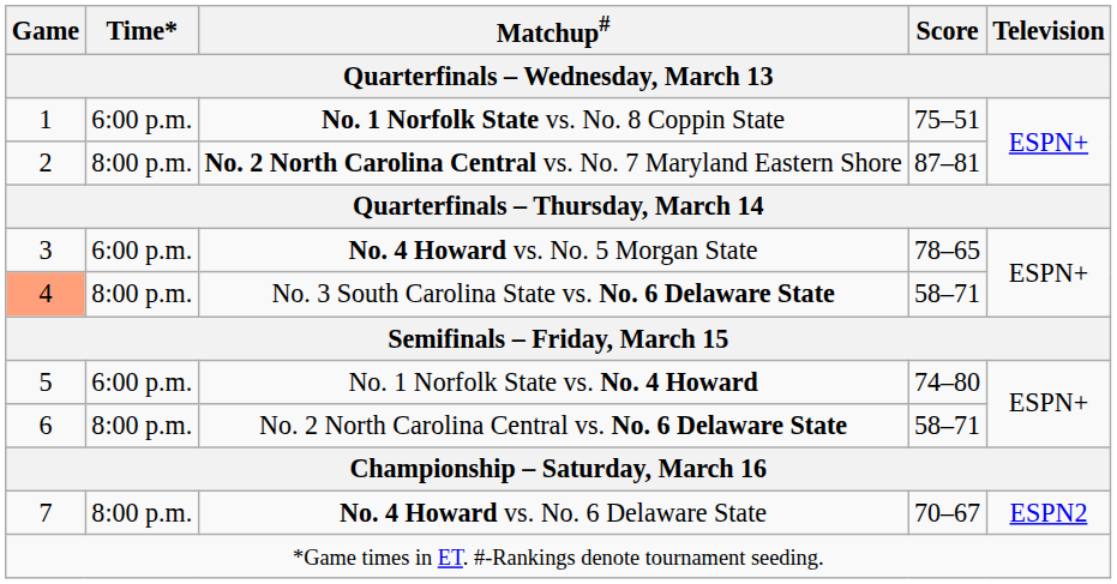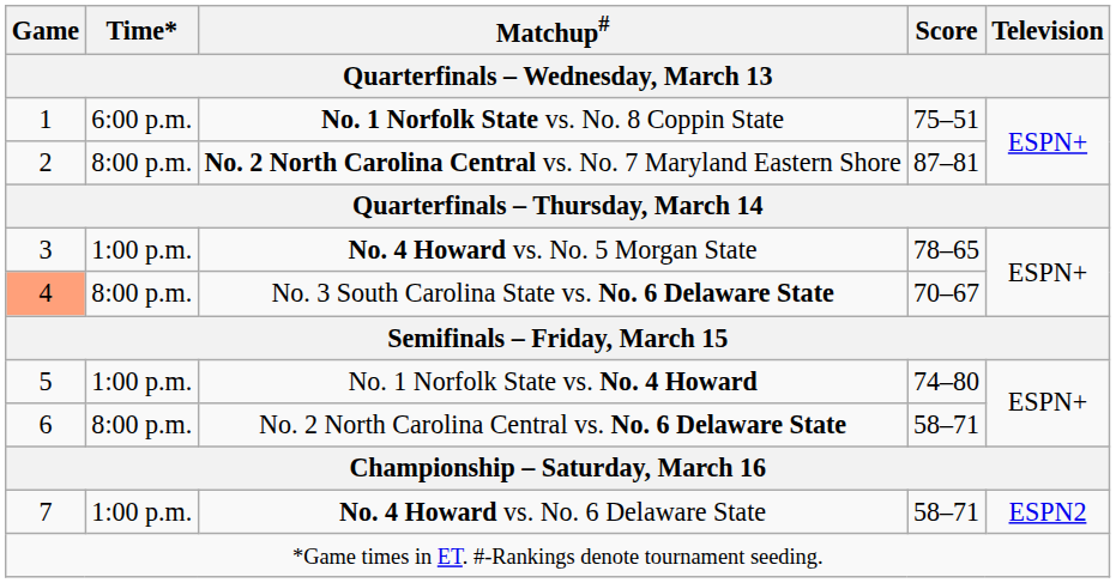 <table class="wikitable" style="font-size: 95%;text-align:center">
 <tr>
 <th>Game</th>
 <th>Time*</th>
 <th>Matchup<sup>#</sup></th>
 <th>Score</th>
 <th>Television</th>
 </tr>
 <tr>
 <th colspan="6">Quarterfinals – Wednesday, March 13</th>
 </tr>
 <tr>
 <td>1</td>
 <td>6:00 p.m.</td>
 <td><strong>No. 1  Norfolk State</strong> vs. No. 8 Coppin State</td>
 <td>75–51</td>
 <td rowspan="2"><a href='#'>ESPN+</a></td>
 </tr>
 <tr>
 <td>2</td>
 <td>8:00 p.m.</td>
 <td><strong>No. 2 North Carolina Central</strong> vs. No. 7 Maryland Eastern Shore</td>
 <td>87–81</td>
 </tr>
 <tr>
 <th colspan="6">Quarterfinals – Thursday, March 14</th>
 </tr>
 <tr>
 <td>3</td>
-<td>6:00 p.m.</td>
+<td>1:00 p.m.</td>
 <td><strong>No. 4 Howard</strong> vs. No. 5 Morgan State</td>
 <td>78–65</td>
 <td rowspan="2">ESPN+</td>
 </tr>
 <tr>
 <td style="background: lightsalmon;">4</td>
 <td>8:00 p.m.</td>
 <td>No. 3 South Carolina State vs. <strong>No. 6 Delaware State</strong></td>
-<td>58–71</td>
+<td>70–67</td>
 </tr>
 <tr>
 <th colspan="6">Semifinals – Friday, March 15</th>
 </tr>
 <tr>
 <td>5</td>
-<td>6:00 p.m.</td>
+<td>1:00 p.m.</td>
 <td>No. 1 Norfolk State vs. <strong>No. 4 Howard</strong></td>
 <td>74–80</td>
 <td rowspan="2">ESPN+</td>
 </tr>
 <tr>
 <td>6</td>
 <td>8:00 p.m.</td>
 <td>No. 2 North Carolina Central vs. <strong>No. 6 Delaware State</strong></td>
 <td>58–71</td>
 </tr>
 <tr>
 <th colspan="6">Championship – Saturday, March 16</th>
 </tr>
 <tr>
 <td>7</td>
-<td>8:00 p.m.</td>
+<td>1:00 p.m.</td>
 <td><strong>No. 4 Howard</strong> vs. No. 6 Delaware State</td>
-<td>70–67</td>
+<td>58–71</td>
 <td rowspan="1"><a href='#'>ESPN2</a></td>
 </tr>
 <tr>
 <td colspan="6"><small>*Game times in <a href='#'>ET</a>. #-Rankings denote tournament seeding.</small></td>
 </tr>
 </table>
